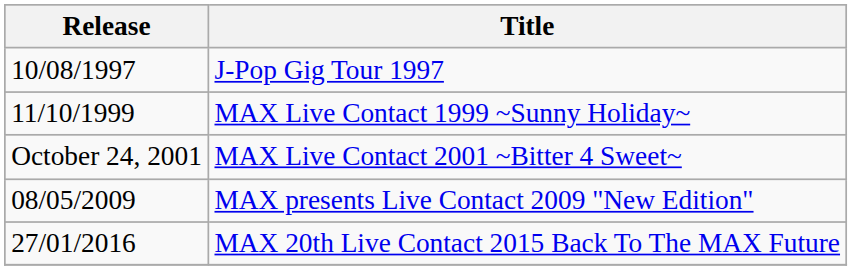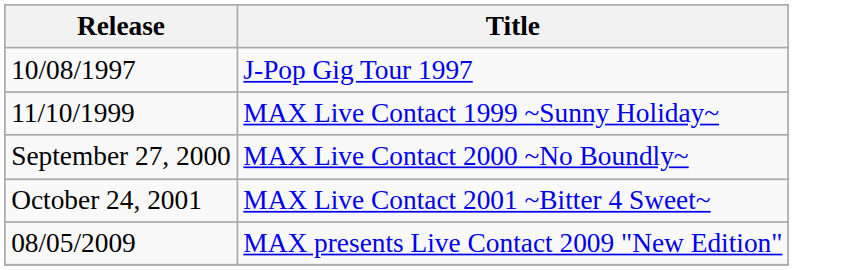 <table class="wikitable">
 <tr>
 <th>Release</th>
 <th>Title</th>
 </tr>
 <tr>
 <td>10/08/1997</td>
 <td><a href='#'>J-Pop Gig Tour 1997</a></td>
 </tr>
 <tr>
 <td>11/10/1999</td>
 <td><a href='#'>MAX Live Contact 1999 ~Sunny Holiday~</a></td>
 </tr>
 <tr>
+<td>September 27, 2000</td>
+<td><a href='#'>MAX Live Contact 2000 ~No Boundly~</a></td>
+</tr>
+<tr>
 <td>October 24, 2001</td>
 <td><a href='#'>MAX Live Contact 2001 ~Bitter 4 Sweet~</a></td>
 </tr>
 <tr>
 <td>08/05/2009</td>
 <td><a href='#'>MAX presents Live Contact 2009 "New Edition"</a></td>
 </tr>
 <tr>
-<td>27/01/2016</td>
-<td><a href='#'>MAX 20th Live Contact 2015 Back To The MAX Future</a></td>
-</tr>
-<tr>
 </tr>
 </table>
